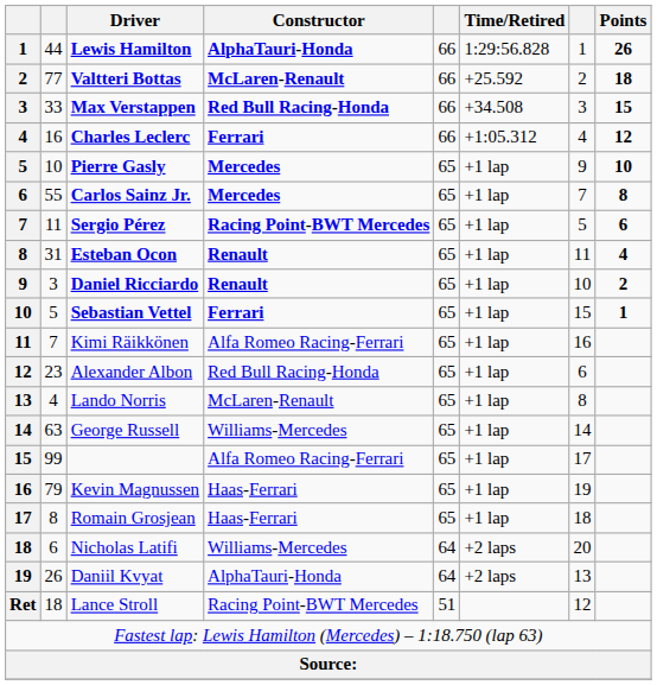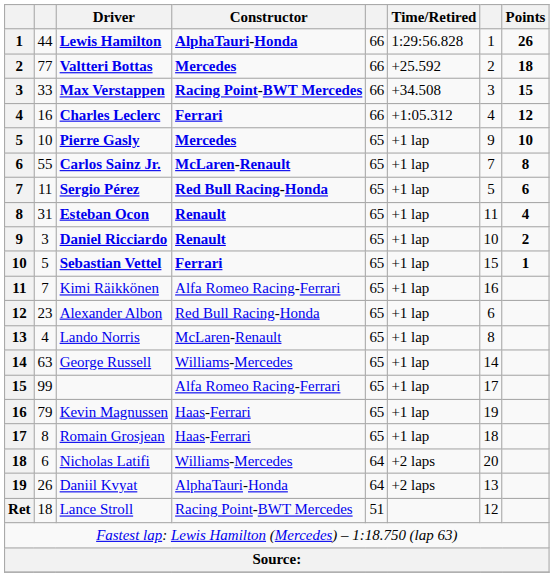 <table class="wikitable sortable" style="font-size: 85%;">
 <tr>
 <th scope="col"></th>
 <th scope="col"></th>
 <th scope="col">Driver</th>
 <th scope="col">Constructor</th>
 <th class="unsortable" scope="col"></th>
 <th class="unsortable" scope="col">Time/Retired</th>
 <th scope="col"></th>
 <th scope="col">Points</th>
 </tr>
 <tr>
 <th>1</th>
 <td align="center">44</td>
 <td data-sort-value="ham"><strong> <a href='#'>Lewis Hamilton</a></strong></td>
 <td><strong><a href='#'>AlphaTauri</a>-<a href='#'>Honda</a></strong></td>
 <td>66</td>
 <td>1:29:56.828</td>
 <td align="center">1</td>
 <td align="center"><strong>26</strong></td>
 </tr>
 <tr>
 <th>2</th>
 <td align="center">77</td>
 <td data-sort-value="ver"><strong> <a href='#'>Valtteri Bottas</a></strong></td>
-<td><strong><a href='#'>McLaren</a>-<a href='#'>Renault</a></strong></td>
+<td><a href='#'><strong>Mercedes</strong></a></td>
 <td>66</td>
 <td>+25.592</td>
 <td align="center">2</td>
 <td align="center"><strong>18</strong></td>
 </tr>
 <tr>
 <th>3</th>
 <td align="center">33</td>
 <td data-sort-value="ric"><strong> <a href='#'>Max Verstappen</a></strong></td>
-<td><strong><a href='#'>Red Bull Racing</a>-<a href='#'>Honda</a></strong></td>
+<td Nowrap><strong><a href='#'>Racing Point</a>-<a href='#'>BWT Mercedes</a></strong></td>
 <td>66</td>
 <td>+34.508</td>
 <td align="center">3</td>
 <td align="center"><strong>15</strong></td>
 </tr>
 <tr>
 <th>4</th>
 <td align="center">16</td>
 <td data-sort-value="per"><strong> <a href='#'>Charles Leclerc</a></strong></td>
 <td><a href='#'><strong>Ferrari</strong></a></td>
 <td>66</td>
 <td>+1:05.312</td>
 <td align="center">4</td>
 <td align="center"><strong>12</strong></td>
 </tr>
 <tr>
 <th>5</th>
 <td align="center">10</td>
 <td data-sort-value="sai"><strong> <a href='#'>Pierre Gasly</a></strong></td>
 <td><a href='#'><strong>Mercedes</strong></a></td>
 <td>65</td>
 <td>+1 lap</td>
 <td align="center">9</td>
 <td align="center"><strong>10</strong></td>
 </tr>
 <tr>
 <th>6</th>
 <td align="center">55</td>
 <td data-sort-value="gas"><strong> <a href='#'>Carlos Sainz Jr.</a></strong></td>
-<td><a href='#'><strong>Mercedes</strong></a></td>
+<td><strong><a href='#'>McLaren</a>-<a href='#'>Renault</a></strong></td>
 <td>65</td>
 <td>+1 lap</td>
 <td align="center">7</td>
 <td align="center"><strong>8</strong></td>
 </tr>
 <tr>
 <th>7</th>
 <td align="center">11</td>
 <td data-sort-value="lec"><strong> <a href='#'>Sergio Pérez</a></strong></td>
-<td Nowrap><strong><a href='#'>Racing Point</a>-<a href='#'>BWT Mercedes</a></strong></td>
+<td><strong><a href='#'>Red Bull Racing</a>-<a href='#'>Honda</a></strong></td>
 <td>65</td>
 <td>+1 lap</td>
 <td align="center">5</td>
 <td align="center"><strong>6</strong></td>
 </tr>
 <tr>
 <th>8</th>
 <td align="center">31</td>
 <td data-sort-value="hul"><strong> <a href='#'>Esteban Ocon</a></strong></td>
 <td><a href='#'><strong>Renault</strong></a></td>
 <td>65</td>
 <td>+1 lap</td>
 <td align="center">11</td>
 <td align="center"><strong>4</strong></td>
 </tr>
 <tr>
 <th>9</th>
 <td align="center">3</td>
 <td data-sort-value="gro"><strong> <a href='#'>Daniel Ricciardo</a></strong></td>
 <td><a href='#'><strong>Renault</strong></a></td>
 <td>65</td>
 <td>+1 lap</td>
 <td align="center">10</td>
 <td align="center"><strong>2</strong></td>
 </tr>
 <tr>
 <th>10</th>
 <td align="center">5</td>
 <td data-sort-value="gio"><strong> <a href='#'>Sebastian Vettel</a></strong></td>
 <td><a href='#'><strong>Ferrari</strong></a></td>
 <td>65</td>
 <td>+1 lap</td>
 <td align="center">15</td>
 <td align="center"><strong>1</strong></td>
 </tr>
 <tr>
 <th>11</th>
 <td align="center">7</td>
 <td data-sort-value="vet"> <a href='#'>Kimi Räikkönen</a></td>
 <td><a href='#'>Alfa Romeo Racing</a>-<a href='#'>Ferrari</a></td>
 <td>65</td>
 <td>+1 lap</td>
 <td align="center">16</td>
 <td></td>
 </tr>
 <tr>
 <th>12</th>
 <td align="center">23</td>
 <td data-sort-value="rai"> <a href='#'>Alexander Albon</a></td>
 <td><a href='#'>Red Bull Racing</a>-<a href='#'>Honda</a></td>
 <td>65</td>
 <td>+1 lap</td>
 <td align="center">6</td>
 <td></td>
 </tr>
 <tr>
 <th>13</th>
 <td align="center">4</td>
 <td data-sort-value="mag"> <a href='#'>Lando Norris</a></td>
 <td><a href='#'>McLaren</a>-<a href='#'>Renault</a></td>
 <td>65</td>
 <td>+1 lap</td>
 <td align="center">8</td>
 <td></td>
 </tr>
 <tr>
 <th>14</th>
 <td align="center">63</td>
 <td data-sort-value="lat"> <a href='#'>George Russell</a></td>
 <td><a href='#'>Williams</a>-<a href='#'>Mercedes</a></td>
 <td>65</td>
 <td>+1 lap</td>
 <td align="center">14</td>
 <td></td>
 </tr>
 <tr>
 <th>15</th>
 <td align="center">99</td>
 <td data-sort-value="kvy"></td>
 <td><a href='#'>Alfa Romeo Racing</a>-<a href='#'>Ferrari</a></td>
 <td>65</td>
 <td>+1 lap</td>
 <td align="center">17</td>
 <td></td>
 </tr>
 <tr>
 <th data-sort-value="16">16</th>
 <td align="center">79</td>
 <td data-sort-value="nor"> <a href='#'>Kevin Magnussen</a></td>
 <td><a href='#'>Haas</a>-<a href='#'>Ferrari</a></td>
 <td>65</td>
 <td>+1 lap</td>
 <td align="center">19</td>
 <td></td>
 </tr>
 <tr>
 <th data-sort-value="17">17</th>
 <td align="center">8</td>
 <td data-sort-value="alb"> <a href='#'>Romain Grosjean</a></td>
 <td><a href='#'>Haas</a>-<a href='#'>Ferrari</a></td>
 <td>65</td>
 <td>+1 lap</td>
 <td align="center">18</td>
 <td></td>
 </tr>
 <tr>
 <th data-sort-value="18">18</th>
 <td align="center">6</td>
 <td data-sort-value="oco"> <a href='#'>Nicholas Latifi</a></td>
 <td><a href='#'>Williams</a>-<a href='#'>Mercedes</a></td>
 <td>64</td>
 <td>+2 laps</td>
 <td align="center">20</td>
 <td></td>
 </tr>
 <tr>
 <th data-sort-value="19">19</th>
 <td align="center">26</td>
 <td data-sort-value="bot"> <a href='#'>Daniil Kvyat</a></td>
 <td><a href='#'>AlphaTauri</a>-<a href='#'>Honda</a></td>
 <td>64</td>
 <td>+2 laps</td>
 <td align="center">13</td>
 <td></td>
 </tr>
 <tr>
 <th data-sort-value="20">Ret</th>
 <td align="center">18</td>
 <td data-sort-value="rus"> <a href='#'>Lance Stroll</a></td>
 <td><a href='#'>Racing Point</a>-<a href='#'>BWT Mercedes</a></td>
 <td>51</td>
 <td></td>
 <td align="center">12</td>
 <td></td>
 </tr>
 <tr class="sortbottom">
 <td colspan="8" align="center"><em><a href='#'>Fastest lap</a>:  <a href='#'>Lewis Hamilton</a> (<a href='#'>Mercedes</a>) – 1:18.750 (lap 63)</em></td>
 </tr>
 <tr>
 <th colspan="8">Source:</th>
 </tr>
 <tr>
 </tr>
 </table>
